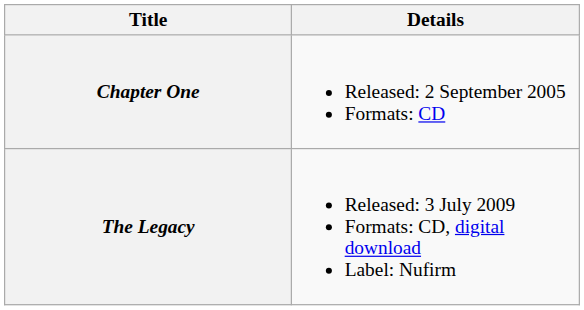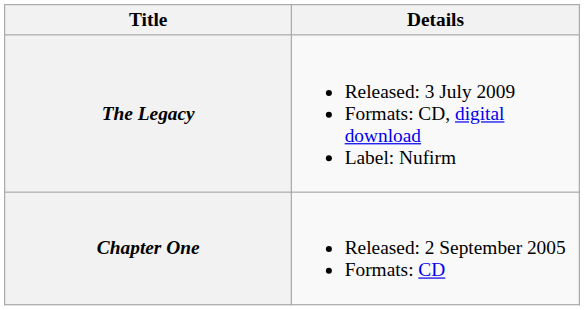 <table class="wikitable plainrowheaders">
 <tr>
 <th align="center" width="230">Title</th>
 <th align="center" width="230">Details</th>
 </tr>
 <tr>
+<th scope="row"><em>The Legacy</em></th>
+<td><br><ul><li>Released: 3 July 2009</li><li>Formats: CD, <a href='#'>digital download</a></li><li>Label: Nufirm</li></ul></td>
+</tr>
+<tr>
 <th scope="row"><em>Chapter One</em></th>
 <td><br><ul><li>Released: 2 September 2005</li><li>Formats: <a href='#'>CD</a></li></ul></td>
 </tr>
-<tr>
-<th scope="row"><em>The Legacy</em></th>
-<td><br><ul><li>Released: 3 July 2009</li><li>Formats: CD, <a href='#'>digital download</a></li><li>Label: Nufirm</li></ul></td>
-</tr>
 </table>
